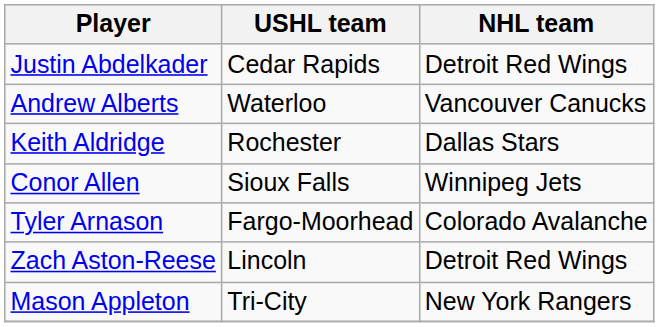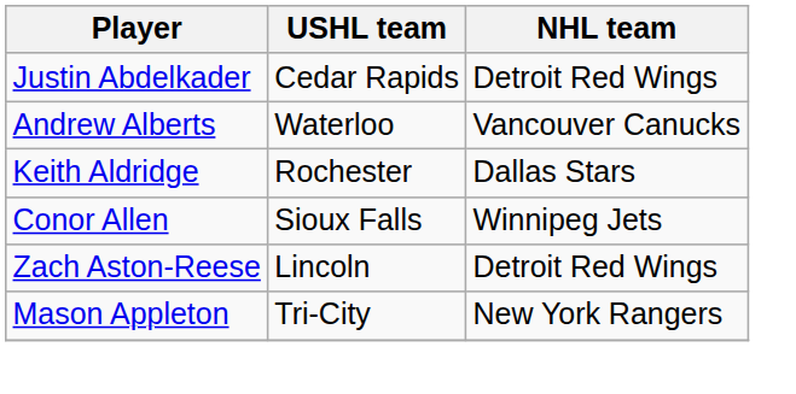 <table class="wikitable">
 <tr>
 <th>Player</th>
 <th>USHL team</th>
 <th>NHL team</th>
 </tr>
 <tr>
 <td><a href='#'>Justin Abdelkader</a></td>
 <td>Cedar Rapids</td>
 <td>Detroit Red Wings</td>
 </tr>
 <tr>
 <td><a href='#'>Andrew Alberts</a></td>
 <td>Waterloo</td>
 <td>Vancouver Canucks</td>
 </tr>
 <tr>
 <td><a href='#'>Keith Aldridge</a></td>
 <td>Rochester</td>
 <td>Dallas Stars</td>
 </tr>
 <tr>
 <td><a href='#'>Conor Allen</a></td>
 <td>Sioux Falls</td>
 <td>Winnipeg Jets</td>
 </tr>
 <tr>
-<td><a href='#'>Tyler Arnason</a></td>
-<td>Fargo-Moorhead</td>
-<td>Colorado Avalanche</td>
-</tr>
-<tr>
 <td><a href='#'>Zach Aston-Reese</a></td>
 <td>Lincoln</td>
 <td>Detroit Red Wings</td>
 </tr>
 <tr>
 <td><a href='#'>Mason Appleton</a></td>
 <td>Tri-City</td>
 <td>New York Rangers</td>
 </tr>
 <tr>
 </tr>
 </table>
